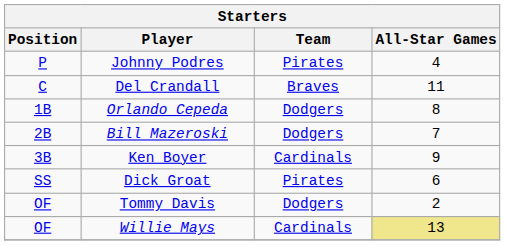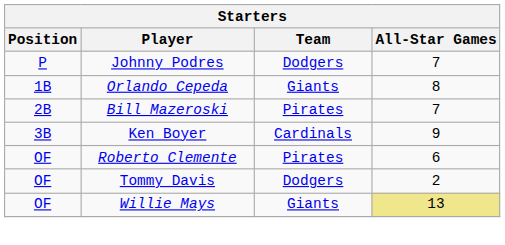 <table class="wikitable" style="font-size: 100%; text-align:right;">
 <tr>
 <th colspan="4">Starters</th>
 </tr>
 <tr>
 <th>Position</th>
 <th width="150">Player</th>
 <th width="100">Team</th>
 <th>All-Star Games</th>
 </tr>
 <tr>
 <td align="center"><a href='#'>P</a></td>
 <td align="center"><a href='#'>Johnny Podres</a></td>
-<td align="center"><a href='#'>Pirates</a></td>
-<td align="center">4</td>
-</tr>
-<tr>
-<td align="center"><a href='#'>C</a></td>
-<td align="center"><a href='#'>Del Crandall</a></td>
-<td align="center"><a href='#'>Braves</a></td>
-<td align="center">11</td>
+<td align="center"><a href='#'>Dodgers</a></td>
+<td align="center">7</td>
 </tr>
 <tr>
 <td align="center"><a href='#'>1B</a></td>
 <td align="center"><em><a href='#'>Orlando Cepeda</a></em></td>
-<td align="center"><a href='#'>Dodgers</a></td>
+<td align="center"><a href='#'>Giants</a></td>
 <td align="center">8</td>
 </tr>
 <tr>
 <td align="center"><a href='#'>2B</a></td>
 <td align="center"><em><a href='#'>Bill Mazeroski</a></em></td>
-<td align="center"><a href='#'>Dodgers</a></td>
+<td align="center"><a href='#'>Pirates</a></td>
 <td align="center">7</td>
 </tr>
 <tr>
 <td align="center"><a href='#'>3B</a></td>
 <td align="center"><a href='#'>Ken Boyer</a></td>
 <td align="center"><a href='#'>Cardinals</a></td>
 <td align="center">9</td>
 </tr>
 <tr>
-<td align="center"><a href='#'>SS</a></td>
-<td align="center"><a href='#'>Dick Groat</a></td>
+<td align="center"><a href='#'>OF</a></td>
+<td align="center"><em><a href='#'>Roberto Clemente</a></em></td>
 <td align="center"><a href='#'>Pirates</a></td>
 <td align="center">6</td>
 </tr>
 <tr>
 <td align="center"><a href='#'>OF</a></td>
 <td align="center"><a href='#'>Tommy Davis</a></td>
 <td align="center"><a href='#'>Dodgers</a></td>
 <td align="center">2</td>
 </tr>
 <tr>
 <td align="center"><a href='#'>OF</a></td>
 <td align="center"><em><a href='#'>Willie Mays</a></em></td>
-<td align="center"><a href='#'>Cardinals</a></td>
+<td align="center"><a href='#'>Giants</a></td>
 <td align="center" style="background: khaki;">13</td>
 </tr>
 <tr>
 </tr>
 </table>
